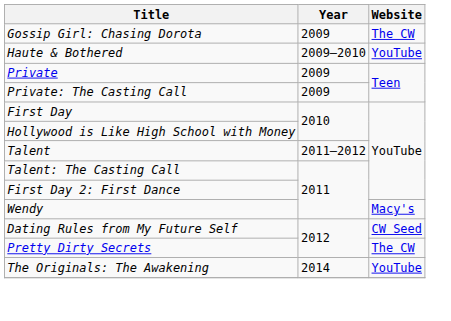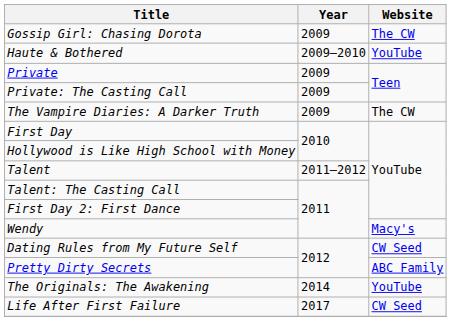 <table class="sortable wikitable">
 <tr>
 <th>Title</th>
 <th>Year</th>
 <th>Website</th>
 </tr>
 <tr>
 <td><em>Gossip Girl: Chasing Dorota</em></td>
 <td>2009</td>
 <td><a href='#'>The CW</a></td>
 </tr>
 <tr>
 <td><em>Haute & Bothered</em></td>
 <td>2009–2010</td>
 <td><a href='#'>YouTube</a></td>
 </tr>
 <tr>
 <td><em><a href='#'>Private</a></em></td>
 <td>2009</td>
 <td rowspan="2"><a href='#'>Teen</a></td>
 </tr>
 <tr>
 <td><em>Private: The Casting Call</em></td>
 <td>2009</td>
+</tr>
+<tr>
+<td><em>The Vampire Diaries: A Darker Truth</em></td>
+<td>2009</td>
+<td>The CW</td>
 </tr>
 <tr>
 <td><em>First Day</em></td>
 <td rowspan="2">2010</td>
 <td rowspan="5">YouTube</td>
 </tr>
 <tr>
 <td><em>Hollywood is Like High School with Money</em></td>
 </tr>
 <tr>
 <td><em>Talent</em></td>
 <td>2011–2012</td>
 </tr>
 <tr>
 <td><em>Talent: The Casting Call</em></td>
 <td rowspan="3">2011</td>
 </tr>
 <tr>
 <td><em>First Day 2: First Dance</em></td>
 </tr>
 <tr>
 <td><em>Wendy</em></td>
 <td><a href='#'>Macy's</a></td>
 </tr>
 <tr>
 <td><em>Dating Rules from My Future Self</em></td>
 <td rowspan="2">2012</td>
 <td><a href='#'>CW Seed</a></td>
 </tr>
 <tr>
 <td><em><a href='#'>Pretty Dirty Secrets</a></em></td>
-<td><a href='#'>The CW</a></td>
+<td><a href='#'>ABC Family</a></td>
 </tr>
 <tr>
 <td><em>The Originals: The Awakening</em></td>
 <td>2014</td>
 <td><a href='#'>YouTube</a></td>
 </tr>
 <tr>
+<td><em>Life After First Failure</em></td>
+<td>2017</td>
+<td><a href='#'>CW Seed</a></td>
+</tr>
+<tr>
 </tr>
 </table>
